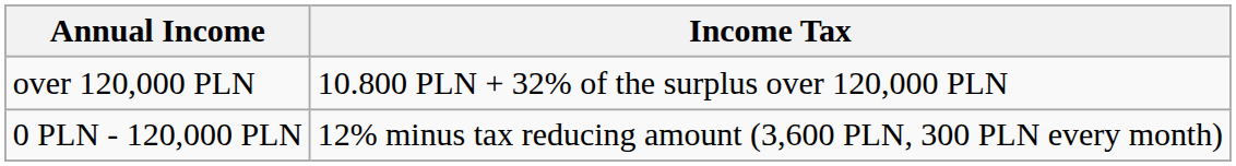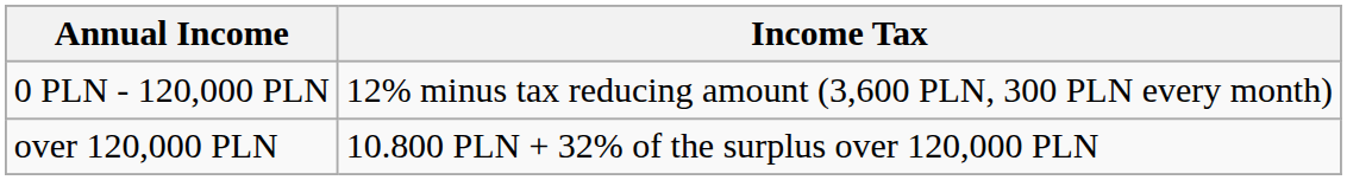 <table class="wikitable">
 <tr>
 <th>Annual Income</th>
 <th>Income Tax</th>
 </tr>
 <tr>
+<td>0 PLN - 120,000 PLN</td>
+<td>12% minus tax reducing amount (3,600 PLN, 300 PLN every month)</td>
+</tr>
+<tr>
 <td>over 120,000 PLN</td>
 <td>10.800 PLN + 32% of the surplus over 120,000 PLN</td>
 </tr>
-<tr>
-<td>0 PLN - 120,000 PLN</td>
-<td>12% minus tax reducing amount (3,600 PLN, 300 PLN every month)</td>
-</tr>
 </table>
